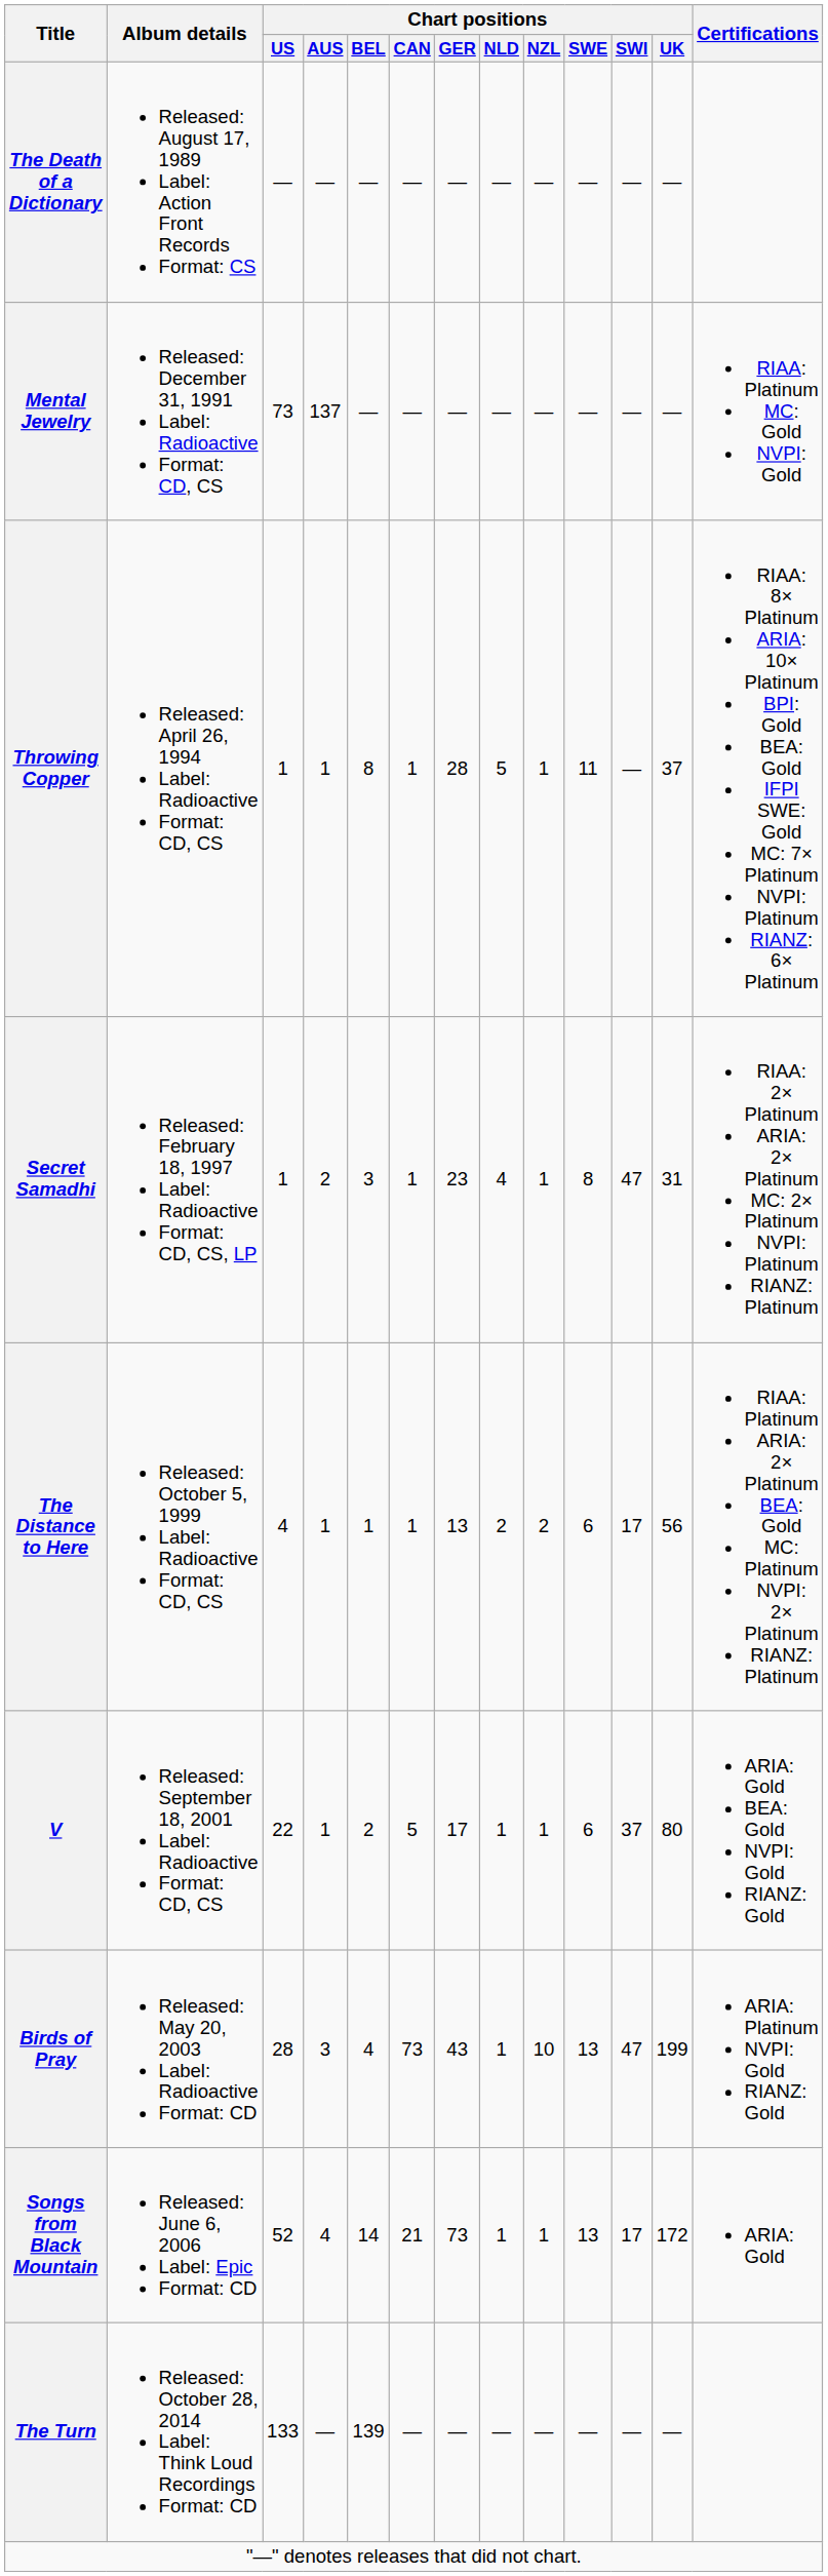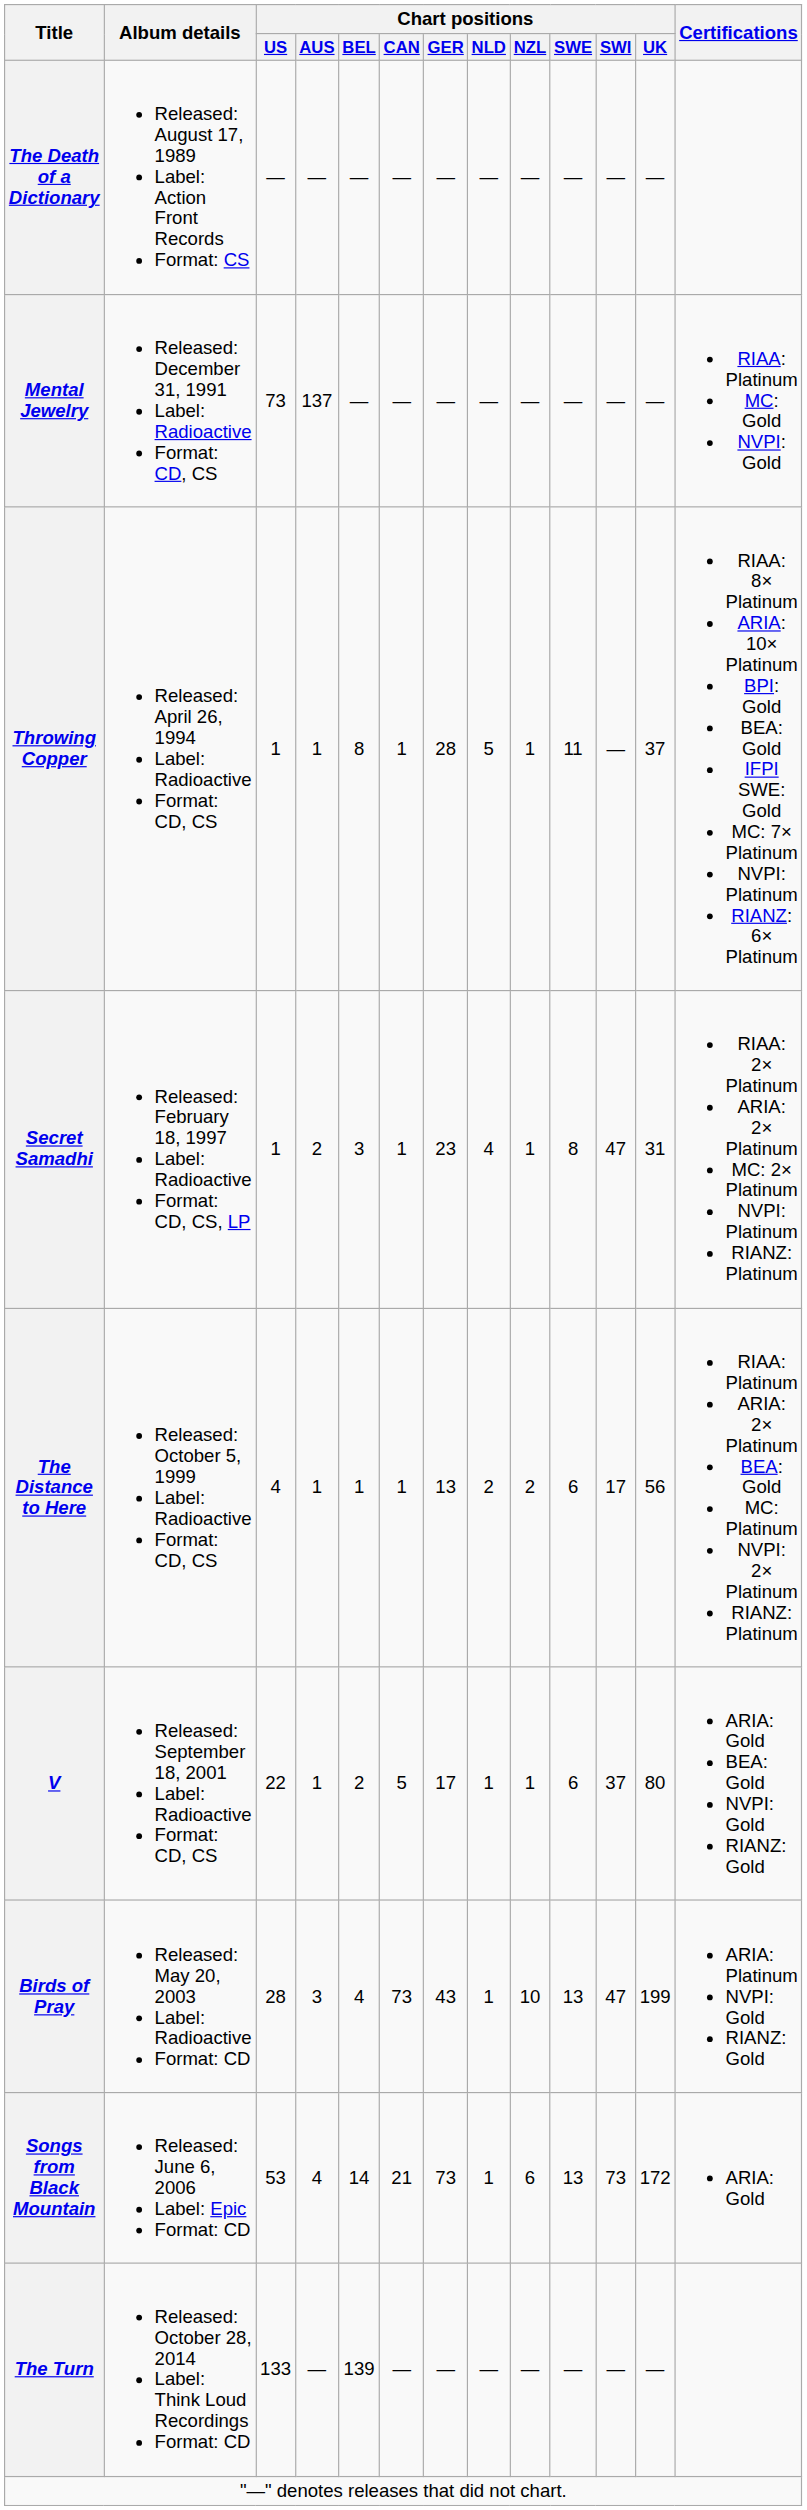 <table class="wikitable plainrowheaders">
 <tr>
 <th scope="col" rowspan="2">Title</th>
 <th scope="col" rowspan="2">Album details</th>
 <th scope="col" colspan="10">Chart positions</th>
 <th scope="col" rowspan="2"><a href='#'>Certifications</a></th>
 </tr>
 <tr>
 <th scope="col" style="width:3em;font-size:90%"><a href='#'>US</a><br></th>
 <th scope="col" style="width:3em;font-size:90%"><a href='#'>AUS</a><br></th>
 <th scope="col" style="width:3em;font-size:90%"><a href='#'>BEL</a><br></th>
 <th scope="col" style="width:3em;font-size:90%"><a href='#'>CAN</a><br></th>
 <th scope="col" style="width:3em;font-size:90%"><a href='#'>GER</a><br></th>
 <th scope="col" style="width:3em;font-size:90%"><a href='#'>NLD</a><br></th>
 <th scope="col" style="width:3em;font-size:90%"><a href='#'>NZL</a><br></th>
 <th scope="col" style="width:3em;font-size:90%"><a href='#'>SWE</a><br></th>
 <th scope="col" style="width:3em;font-size:90%"><a href='#'>SWI</a><br></th>
 <th scope="col" style="width:3em;font-size:90%"><a href='#'>UK</a><br></th>
 </tr>
 <tr>
 <th scope="row"><em><a href='#'>The Death of a Dictionary</a></em></th>
 <td><br><ul><li>Released: August 17, 1989</li><li>Label: Action Front Records</li><li>Format: <a href='#'>CS</a></li></ul></td>
 <td style="text-align: center;">—</td>
 <td style="text-align: center;">—</td>
 <td style="text-align: center;">—</td>
 <td style="text-align: center;">—</td>
 <td style="text-align: center;">—</td>
 <td style="text-align: center;">—</td>
 <td style="text-align: center;">—</td>
 <td style="text-align: center;">—</td>
 <td style="text-align: center;">—</td>
 <td style="text-align: center;">—</td>
 <td></td>
 </tr>
 <tr>
 <th scope="row"><em><a href='#'>Mental Jewelry</a></em></th>
 <td><br><ul><li>Released: December 31, 1991</li><li>Label: <a href='#'>Radioactive</a></li><li>Format: <a href='#'>CD</a>, CS</li></ul></td>
 <td style="text-align: center;">73</td>
 <td style="text-align: center;">137</td>
 <td style="text-align: center;">—</td>
 <td style="text-align: center;">—</td>
 <td style="text-align: center;">—</td>
 <td style="text-align: center;">—</td>
 <td style="text-align: center;">—</td>
 <td style="text-align: center;">—</td>
 <td style="text-align: center;">—</td>
 <td style="text-align: center;">—</td>
 <td style="text-align: center;"><br><ul><li><a href='#'>RIAA</a>: Platinum</li><li><a href='#'>MC</a>: Gold</li><li><a href='#'>NVPI</a>: Gold</li></ul></td>
 </tr>
 <tr>
 <th scope="row"><em><a href='#'>Throwing Copper</a></em></th>
 <td><br><ul><li>Released: April 26, 1994</li><li>Label: Radioactive</li><li>Format: CD, CS</li></ul></td>
 <td style="text-align: center;">1</td>
 <td style="text-align: center;">1</td>
 <td style="text-align: center;">8</td>
 <td style="text-align: center;">1</td>
 <td style="text-align: center;">28</td>
 <td style="text-align: center;">5</td>
 <td style="text-align: center;">1</td>
 <td style="text-align: center;">11</td>
 <td style="text-align: center;">—</td>
 <td style="text-align: center;">37</td>
 <td style="text-align: center;"><br><ul><li>RIAA: 8× Platinum</li><li><a href='#'>ARIA</a>: 10× Platinum</li><li><a href='#'>BPI</a>: Gold</li><li>BEA: Gold</li><li><a href='#'>IFPI</a> SWE: Gold</li><li>MC: 7× Platinum</li><li>NVPI: Platinum </li><li><a href='#'>RIANZ</a>: 6× Platinum</li></ul></td>
 </tr>
 <tr>
 <th scope="row"><em><a href='#'>Secret Samadhi</a></em></th>
 <td><br><ul><li>Released: February 18, 1997</li><li>Label: Radioactive</li><li>Format: CD, CS, <a href='#'>LP</a></li></ul></td>
 <td style="text-align: center;">1</td>
 <td style="text-align: center;">2</td>
 <td style="text-align: center;">3</td>
 <td style="text-align: center;">1</td>
 <td style="text-align: center;">23</td>
 <td style="text-align: center;">4</td>
 <td style="text-align: center;">1</td>
 <td style="text-align: center;">8</td>
 <td style="text-align: center;">47</td>
 <td style="text-align: center;">31</td>
 <td style="text-align: center;"><br><ul><li>RIAA: 2× Platinum</li><li>ARIA: 2× Platinum</li><li>MC: 2× Platinum</li><li>NVPI: Platinum</li><li>RIANZ: Platinum</li></ul></td>
 </tr>
 <tr>
 <th scope="row"><em><a href='#'>The Distance to Here</a></em></th>
 <td><br><ul><li>Released: October 5, 1999</li><li>Label: Radioactive</li><li>Format: CD, CS</li></ul></td>
 <td style="text-align: center;">4</td>
 <td style="text-align: center;">1</td>
 <td style="text-align: center;">1</td>
 <td style="text-align: center;">1</td>
 <td style="text-align: center;">13</td>
 <td style="text-align: center;">2</td>
 <td style="text-align: center;">2</td>
 <td style="text-align: center;">6</td>
 <td style="text-align: center;">17</td>
 <td style="text-align: center;">56</td>
 <td style="text-align: center;"><br><ul><li>RIAA: Platinum</li><li>ARIA: 2× Platinum</li><li><a href='#'>BEA</a>: Gold</li><li>MC: Platinum</li><li>NVPI: 2× Platinum</li><li>RIANZ: Platinum</li></ul></td>
 </tr>
 <tr>
 <th scope="row"><em><a href='#'>V</a></em></th>
 <td><br><ul><li>Released: September 18, 2001</li><li>Label: Radioactive</li><li>Format: CD, CS</li></ul></td>
 <td style="text-align: center;">22</td>
 <td style="text-align: center;">1</td>
 <td style="text-align: center;">2</td>
 <td style="text-align: center;">5</td>
 <td style="text-align: center;">17</td>
 <td style="text-align: center;">1</td>
 <td style="text-align: center;">1</td>
 <td style="text-align: center;">6</td>
 <td style="text-align: center;">37</td>
 <td style="text-align: center;">80</td>
 <td><br><ul><li>ARIA: Gold</li><li>BEA: Gold</li><li>NVPI: Gold</li><li>RIANZ: Gold</li></ul></td>
 </tr>
 <tr>
 <th scope="row"><em><a href='#'>Birds of Pray</a></em></th>
 <td><br><ul><li>Released: May 20, 2003</li><li>Label: Radioactive</li><li>Format: CD</li></ul></td>
 <td style="text-align: center;">28</td>
 <td style="text-align: center;">3</td>
 <td style="text-align: center;">4</td>
 <td style="text-align: center;">73</td>
 <td style="text-align: center;">43</td>
 <td style="text-align: center;">1</td>
 <td style="text-align: center;">10</td>
 <td style="text-align: center;">13</td>
 <td style="text-align: center;">47</td>
 <td style="text-align: center;">199</td>
 <td><br><ul><li>ARIA: Platinum</li><li>NVPI: Gold</li><li>RIANZ: Gold</li></ul></td>
 </tr>
 <tr>
 <th scope="row"><em><a href='#'>Songs from Black Mountain</a></em></th>
 <td><br><ul><li>Released: June 6, 2006</li><li>Label: <a href='#'>Epic</a></li><li>Format: CD</li></ul></td>
-<td style="text-align: center;">52</td>
+<td style="text-align: center;">53</td>
 <td style="text-align: center;">4</td>
 <td style="text-align: center;">14</td>
 <td style="text-align: center;">21</td>
 <td style="text-align: center;">73</td>
 <td style="text-align: center;">1</td>
-<td style="text-align: center;">1</td>
+<td style="text-align: center;">6</td>
 <td style="text-align: center;">13</td>
-<td style="text-align: center;">17</td>
+<td style="text-align: center;">73</td>
 <td style="text-align: center;">172</td>
 <td><br><ul><li>ARIA: Gold</li></ul></td>
 </tr>
 <tr>
 <th scope="row"><em><a href='#'>The Turn</a></em></th>
 <td><br><ul><li>Released: October 28, 2014</li><li>Label: Think Loud Recordings</li><li>Format: CD</li></ul></td>
 <td style="text-align: center;">133</td>
 <td style="text-align: center;">—</td>
 <td style="text-align: center;">139</td>
 <td style="text-align: center;">—</td>
 <td style="text-align: center;">—</td>
 <td style="text-align: center;">—</td>
 <td style="text-align: center;">—</td>
 <td style="text-align: center;">—</td>
 <td style="text-align: center;">—</td>
 <td style="text-align: center;">—</td>
 <td></td>
 </tr>
 <tr>
 <td align="center" colspan="19">"—" denotes releases that did not chart.</td>
 </tr>
 </table>
